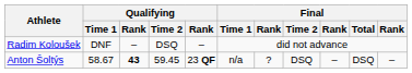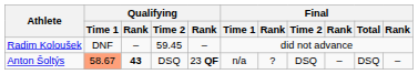 <table class="wikitable" style="font-size:90%">
 <tr>
 <th rowspan="2">Athlete</th>
 <th colspan="4">Qualifying</th>
 <th colspan="6">Final</th>
 </tr>
 <tr>
 <th>Time 1</th>
 <th>Rank</th>
 <th>Time 2</th>
 <th>Rank</th>
 <th>Time 1</th>
 <th>Rank</th>
 <th>Time 2</th>
 <th>Rank</th>
 <th>Total</th>
 <th>Rank</th>
 </tr>
 <tr>
 <td><a href='#'>Radim Koloušek</a></td>
 <td align="center">DNF</td>
 <td align="center">–</td>
-<td align="center">DSQ</td>
+<td align="center">59.45</td>
 <td align="center">–</td>
 <td align="center" colspan="6">did not advance</td>
 </tr>
 <tr>
 <td><a href='#'>Anton Šoltýs</a></td>
-<td align="center">58.67</td>
+<td align="center" style="background: lightsalmon;">58.67</td>
 <td align="center"><strong>43</strong></td>
-<td align="center">59.45</td>
+<td align="center">DSQ</td>
 <td align="center">23 <strong>QF</strong></td>
 <td align="center">n/a</td>
 <td align="center">?</td>
 <td align="center">DSQ</td>
 <td align="center">–</td>
 <td align="center">DSQ</td>
 <td align="center">–</td>
 </tr>
 </table>
